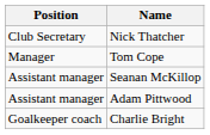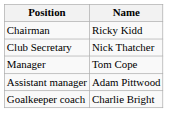 <table class="wikitable">
 <tr>
 <th>Position</th>
 <th>Name</th>
+</tr>
+<tr>
+<td>Chairman</td>
+<td>Ricky Kidd</td>
 </tr>
 <tr>
 <td>Club Secretary</td>
 <td>Nick Thatcher</td>
 </tr>
 <tr>
 <td>Manager</td>
 <td>Tom Cope</td>
 </tr>
 <tr>
 <td>Assistant manager</td>
-<td>Seanan McKillop</td>
-</tr>
-<tr>
-<td>Assistant manager</td>
 <td>Adam Pittwood</td>
 </tr>
 <tr>
 <td>Goalkeeper coach</td>
 <td>Charlie Bright</td>
 </tr>
 </table>
